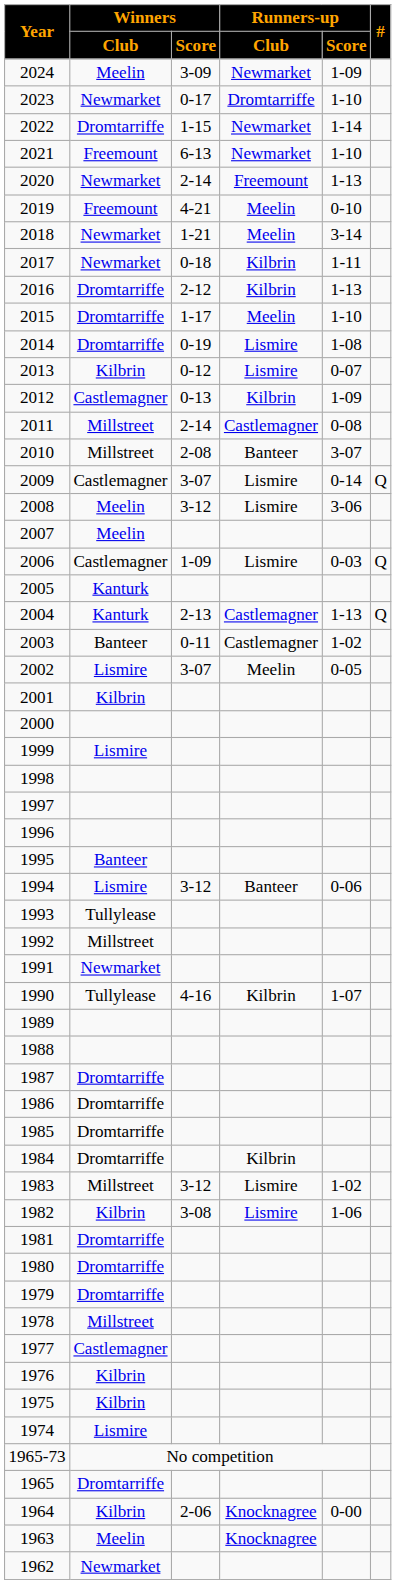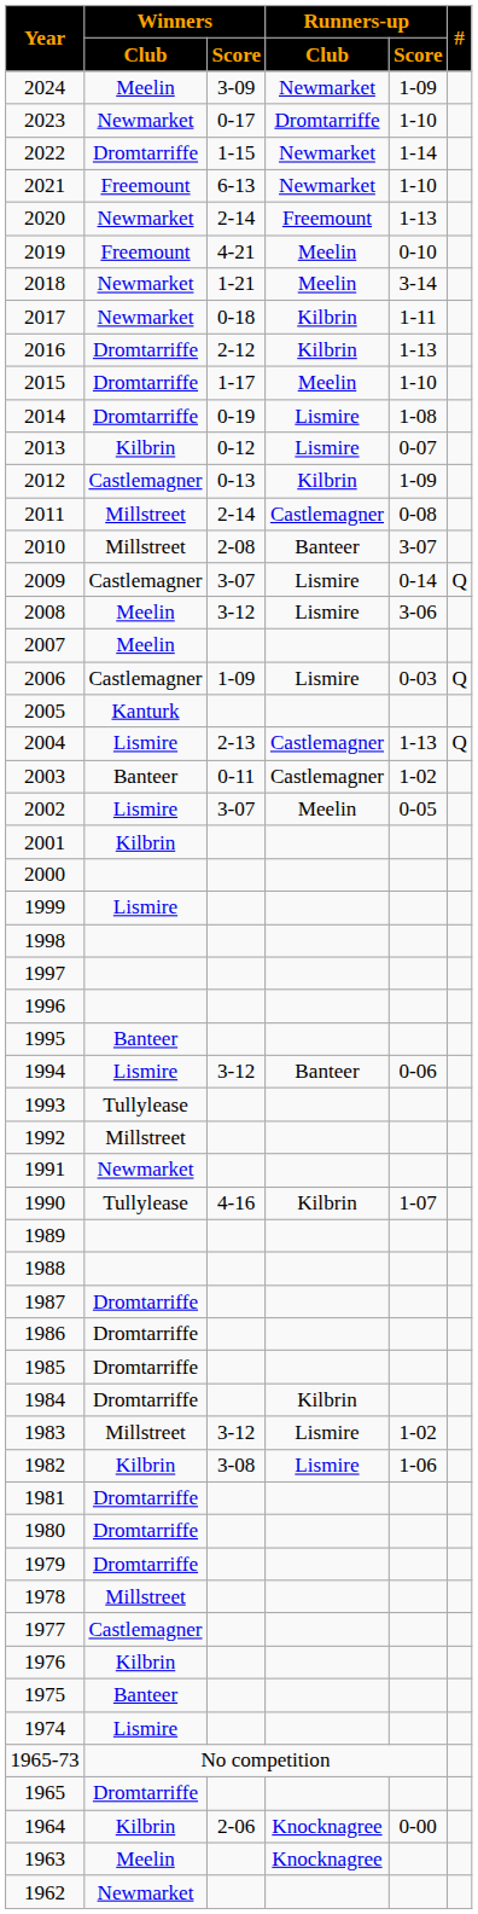 <table class="wikitable sortable" style="text-align:center">
 <tr>
 <th rowspan="2" style="background:black;color:orange">Year</th>
 <th colspan="2" style="background:black;color:orange">Winners</th>
 <th colspan="2" style="background:black;color:orange">Runners-up</th>
 <th rowspan="2" style="background:black;color:orange">#</th>
 </tr>
 <tr>
 <th style="background:black;color:orange">Club</th>
 <th style="background:black;color:orange">Score</th>
 <th style="background:black;color:orange">Club</th>
 <th style="background:black;color:orange">Score</th>
 </tr>
 <tr>
 <td>2024</td>
 <td><a href='#'>Meelin</a></td>
 <td>3-09</td>
 <td><a href='#'>Newmarket</a></td>
 <td>1-09</td>
 <td></td>
 </tr>
 <tr>
 <td>2023</td>
 <td><a href='#'>Newmarket</a></td>
 <td>0-17</td>
 <td><a href='#'>Dromtarriffe</a></td>
 <td>1-10</td>
 <td></td>
 </tr>
 <tr>
 <td>2022</td>
 <td><a href='#'>Dromtarriffe</a></td>
 <td>1-15</td>
 <td><a href='#'>Newmarket</a></td>
 <td>1-14</td>
 <td></td>
 </tr>
 <tr>
 <td>2021</td>
 <td><a href='#'>Freemount</a></td>
 <td>6-13</td>
 <td><a href='#'>Newmarket</a></td>
 <td>1-10</td>
 <td></td>
 </tr>
 <tr>
 <td>2020</td>
 <td><a href='#'>Newmarket</a></td>
 <td>2-14</td>
 <td><a href='#'>Freemount</a></td>
 <td>1-13</td>
 <td></td>
 </tr>
 <tr>
 <td>2019</td>
 <td><a href='#'>Freemount</a></td>
 <td>4-21</td>
 <td><a href='#'>Meelin</a></td>
 <td>0-10</td>
 <td></td>
 </tr>
 <tr>
 <td>2018</td>
 <td><a href='#'>Newmarket</a></td>
 <td>1-21</td>
 <td><a href='#'>Meelin</a></td>
 <td>3-14</td>
 <td></td>
 </tr>
 <tr>
 <td>2017</td>
 <td><a href='#'>Newmarket</a></td>
 <td>0-18</td>
 <td><a href='#'>Kilbrin</a></td>
 <td>1-11</td>
 <td></td>
 </tr>
 <tr>
 <td>2016</td>
 <td><a href='#'>Dromtarriffe</a></td>
 <td>2-12</td>
 <td><a href='#'>Kilbrin</a></td>
 <td>1-13</td>
 <td></td>
 </tr>
 <tr>
 <td>2015</td>
 <td><a href='#'>Dromtarriffe</a></td>
 <td>1-17</td>
 <td><a href='#'>Meelin</a></td>
 <td>1-10</td>
 <td></td>
 </tr>
 <tr>
 <td>2014</td>
 <td><a href='#'>Dromtarriffe</a></td>
 <td>0-19</td>
 <td><a href='#'>Lismire</a></td>
 <td>1-08</td>
 <td></td>
 </tr>
 <tr>
 <td>2013</td>
 <td><a href='#'>Kilbrin</a></td>
 <td>0-12</td>
 <td><a href='#'>Lismire</a></td>
 <td>0-07</td>
 <td></td>
 </tr>
 <tr>
 <td>2012</td>
 <td><a href='#'>Castlemagner</a></td>
 <td>0-13</td>
 <td><a href='#'>Kilbrin</a></td>
 <td>1-09</td>
 <td></td>
 </tr>
 <tr>
 <td>2011</td>
 <td><a href='#'>Millstreet</a></td>
 <td>2-14</td>
 <td><a href='#'>Castlemagner</a></td>
 <td>0-08</td>
 <td></td>
 </tr>
 <tr>
 <td>2010</td>
 <td>Millstreet</td>
 <td>2-08</td>
 <td>Banteer</td>
 <td>3-07</td>
 <td></td>
 </tr>
 <tr>
 <td>2009</td>
 <td>Castlemagner</td>
 <td>3-07</td>
 <td>Lismire</td>
 <td>0-14</td>
 <td>Q</td>
 </tr>
 <tr>
 <td>2008</td>
 <td><a href='#'>Meelin</a></td>
 <td>3-12</td>
 <td>Lismire</td>
 <td>3-06</td>
 <td></td>
 </tr>
 <tr>
 <td>2007</td>
 <td><a href='#'>Meelin</a></td>
 <td></td>
 <td></td>
 <td></td>
 <td></td>
 </tr>
 <tr>
 <td>2006</td>
 <td>Castlemagner</td>
 <td>1-09</td>
 <td>Lismire</td>
 <td>0-03</td>
 <td>Q</td>
 </tr>
 <tr>
 <td>2005</td>
 <td><a href='#'>Kanturk</a></td>
 <td></td>
 <td></td>
 <td></td>
 <td></td>
 </tr>
 <tr>
 <td>2004</td>
-<td><a href='#'>Kanturk</a></td>
+<td><a href='#'>Lismire</a></td>
 <td>2-13</td>
 <td><a href='#'>Castlemagner</a></td>
 <td>1-13</td>
 <td>Q</td>
 </tr>
 <tr>
 <td>2003</td>
 <td>Banteer</td>
 <td>0-11</td>
 <td>Castlemagner</td>
 <td>1-02</td>
 <td></td>
 </tr>
 <tr>
 <td>2002</td>
 <td><a href='#'>Lismire</a></td>
 <td>3-07</td>
 <td>Meelin</td>
 <td>0-05</td>
 <td></td>
 </tr>
 <tr>
 <td>2001</td>
 <td><a href='#'>Kilbrin</a></td>
 <td></td>
 <td></td>
 <td></td>
 <td></td>
 </tr>
 <tr>
 <td>2000</td>
 <td></td>
 <td></td>
 <td></td>
 <td></td>
 <td></td>
 </tr>
 <tr>
 <td>1999</td>
 <td><a href='#'>Lismire</a></td>
 <td></td>
 <td></td>
 <td></td>
 <td></td>
 </tr>
 <tr>
 <td>1998</td>
 <td></td>
 <td></td>
 <td></td>
 <td></td>
 <td></td>
 </tr>
 <tr>
 <td>1997</td>
 <td></td>
 <td></td>
 <td></td>
 <td></td>
 <td></td>
 </tr>
 <tr>
 <td>1996</td>
 <td></td>
 <td></td>
 <td></td>
 <td></td>
 <td></td>
 </tr>
 <tr>
 <td>1995</td>
 <td><a href='#'>Banteer</a></td>
 <td></td>
 <td></td>
 <td></td>
 <td></td>
 </tr>
 <tr>
 <td>1994</td>
 <td><a href='#'>Lismire</a></td>
 <td>3-12</td>
 <td>Banteer</td>
 <td>0-06</td>
 <td></td>
 </tr>
 <tr>
 <td>1993</td>
 <td>Tullylease</td>
 <td></td>
 <td></td>
 <td></td>
 <td></td>
 </tr>
 <tr>
 <td>1992</td>
 <td>Millstreet</td>
 <td></td>
 <td></td>
 <td></td>
 <td></td>
 </tr>
 <tr>
 <td>1991</td>
 <td><a href='#'>Newmarket</a></td>
 <td></td>
 <td></td>
 <td></td>
 <td></td>
 </tr>
 <tr>
 <td>1990</td>
 <td>Tullylease</td>
 <td>4-16</td>
 <td>Kilbrin</td>
 <td>1-07</td>
 <td></td>
 </tr>
 <tr>
 <td>1989</td>
 <td></td>
 <td></td>
 <td></td>
 <td></td>
 <td></td>
 </tr>
 <tr>
 <td>1988</td>
 <td></td>
 <td></td>
 <td></td>
 <td></td>
 <td></td>
 </tr>
 <tr>
 <td>1987</td>
 <td><a href='#'>Dromtarriffe</a></td>
 <td></td>
 <td></td>
 <td></td>
 <td></td>
 </tr>
 <tr>
 <td>1986</td>
 <td>Dromtarriffe</td>
 <td></td>
 <td></td>
 <td></td>
 <td></td>
 </tr>
 <tr>
 <td>1985</td>
 <td>Dromtarriffe</td>
 <td></td>
 <td></td>
 <td></td>
 <td></td>
 </tr>
 <tr>
 <td>1984</td>
 <td>Dromtarriffe</td>
 <td></td>
 <td>Kilbrin</td>
 <td></td>
 <td></td>
 </tr>
 <tr>
 <td>1983</td>
 <td>Millstreet</td>
 <td>3-12</td>
 <td>Lismire</td>
 <td>1-02</td>
 <td></td>
 </tr>
 <tr>
 <td>1982</td>
 <td><a href='#'>Kilbrin</a></td>
 <td>3-08</td>
 <td><a href='#'>Lismire</a></td>
 <td>1-06</td>
 <td></td>
 </tr>
 <tr>
 <td>1981</td>
 <td><a href='#'>Dromtarriffe</a></td>
 <td></td>
 <td></td>
 <td></td>
 <td></td>
 </tr>
 <tr>
 <td>1980</td>
 <td><a href='#'>Dromtarriffe</a></td>
 <td></td>
 <td></td>
 <td></td>
 <td></td>
 </tr>
 <tr>
 <td>1979</td>
 <td><a href='#'>Dromtarriffe</a></td>
 <td></td>
 <td></td>
 <td></td>
 <td></td>
 </tr>
 <tr>
 <td>1978</td>
 <td><a href='#'>Millstreet</a></td>
 <td></td>
 <td></td>
 <td></td>
 <td></td>
 </tr>
 <tr>
 <td>1977</td>
 <td><a href='#'>Castlemagner</a></td>
 <td></td>
 <td></td>
 <td></td>
 <td></td>
 </tr>
 <tr>
 <td>1976</td>
 <td><a href='#'>Kilbrin</a></td>
 <td></td>
 <td></td>
 <td></td>
 <td></td>
 </tr>
 <tr>
 <td>1975</td>
-<td><a href='#'>Kilbrin</a></td>
+<td><a href='#'>Banteer</a></td>
 <td></td>
 <td></td>
 <td></td>
 <td></td>
 </tr>
 <tr>
 <td>1974</td>
 <td><a href='#'>Lismire</a></td>
 <td></td>
 <td></td>
 <td></td>
 <td></td>
 </tr>
 <tr>
 <td>1965-73</td>
 <td colspan="4">No competition</td>
 <td></td>
 </tr>
 <tr>
 <td>1965</td>
 <td><a href='#'>Dromtarriffe</a></td>
 <td></td>
 <td></td>
 <td></td>
 <td></td>
 </tr>
 <tr>
 <td>1964</td>
 <td><a href='#'>Kilbrin</a></td>
 <td>2-06</td>
 <td><a href='#'>Knocknagree</a></td>
 <td>0-00</td>
 <td></td>
 </tr>
 <tr>
 <td>1963</td>
 <td><a href='#'>Meelin</a></td>
 <td></td>
 <td><a href='#'>Knocknagree</a></td>
 <td></td>
 <td></td>
 </tr>
 <tr>
 <td>1962</td>
 <td><a href='#'>Newmarket</a></td>
 <td></td>
 <td></td>
 <td></td>
 <td></td>
 </tr>
 </table>
